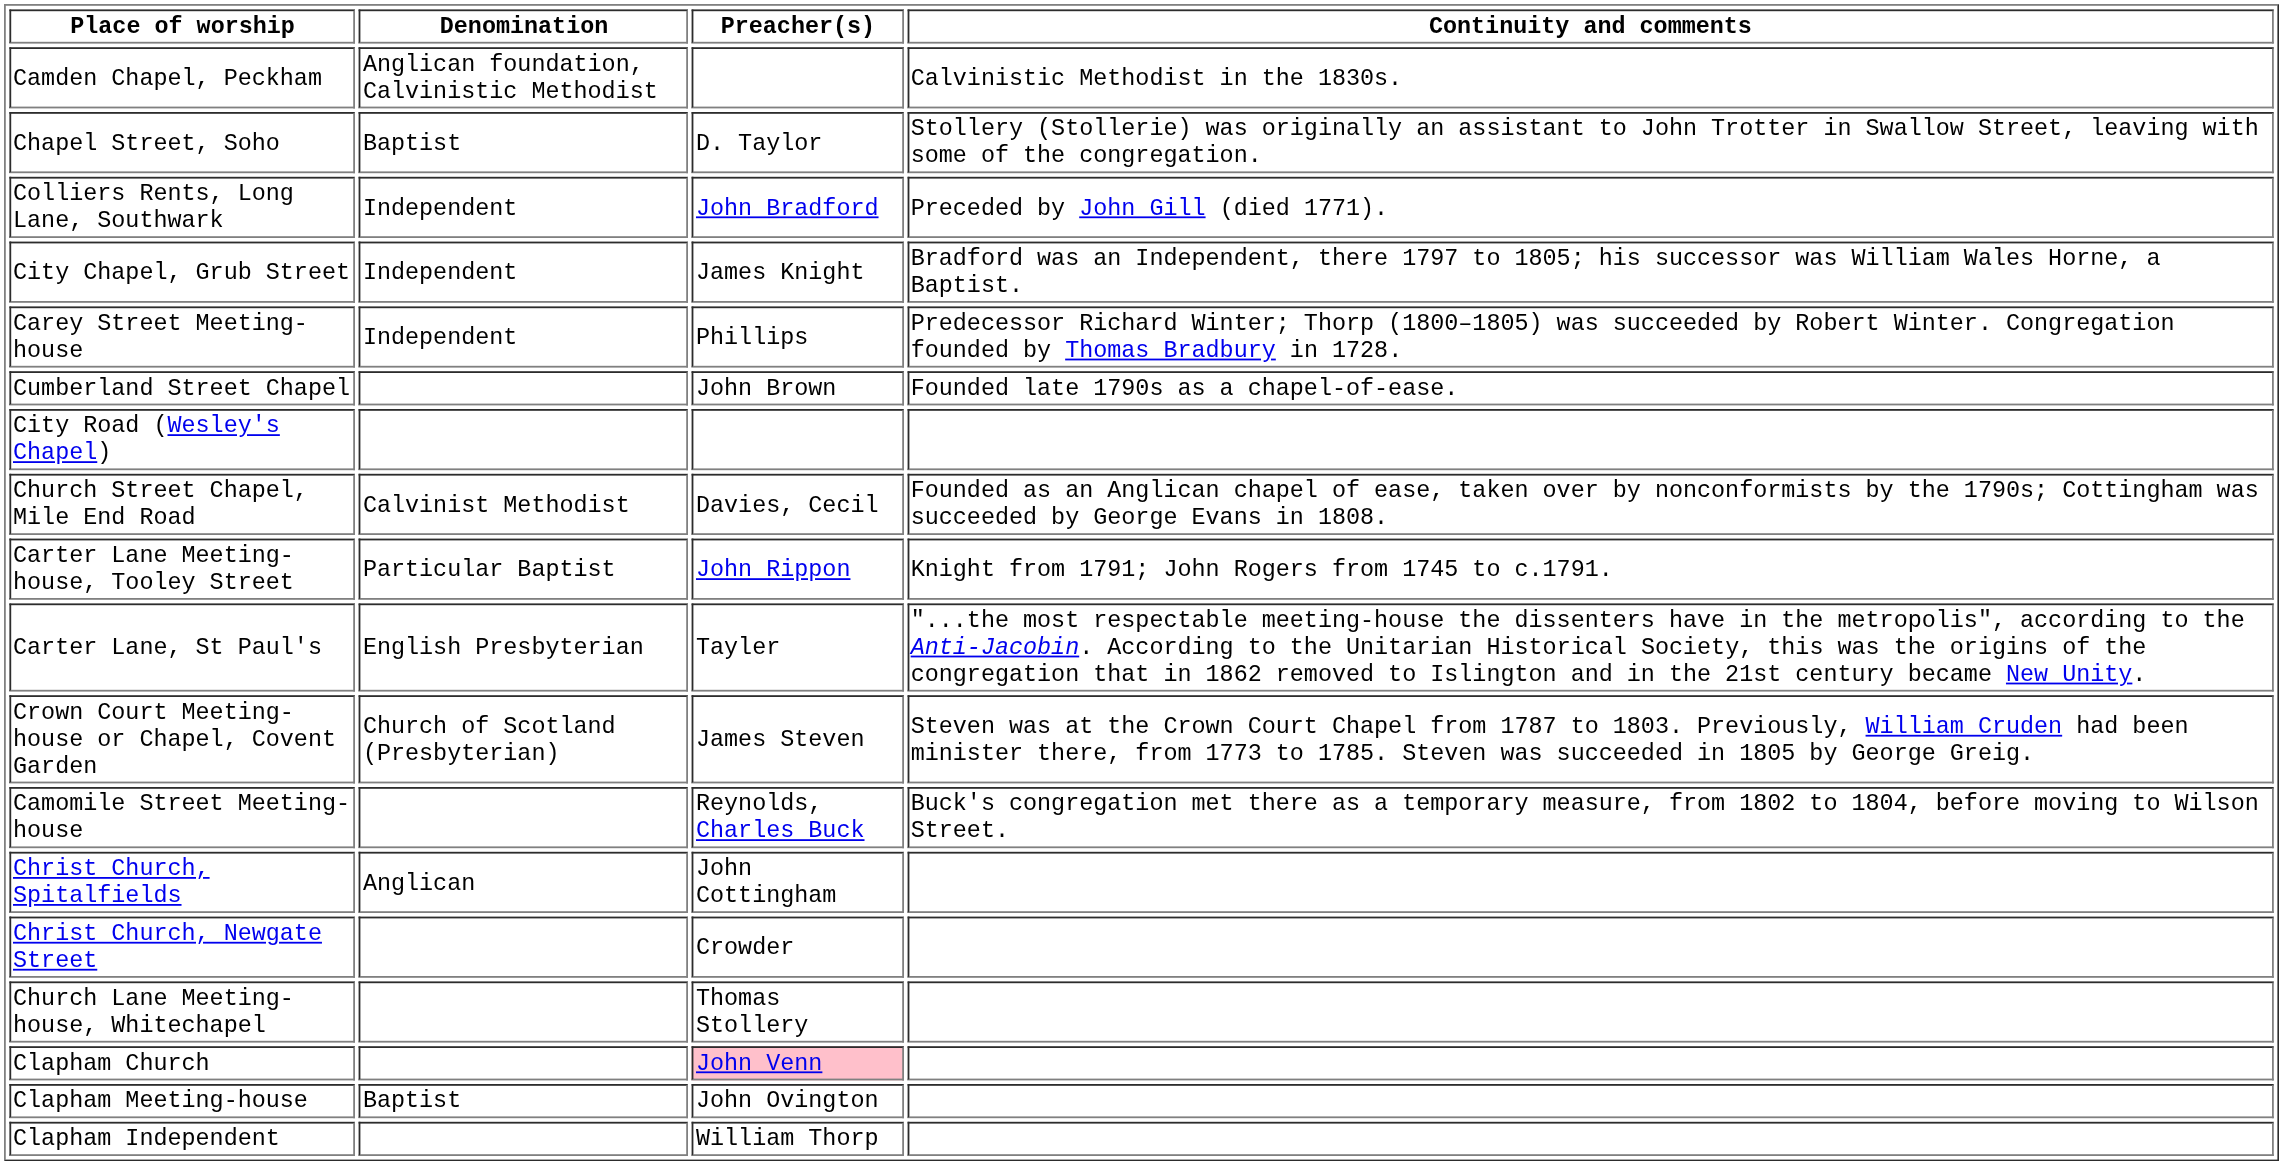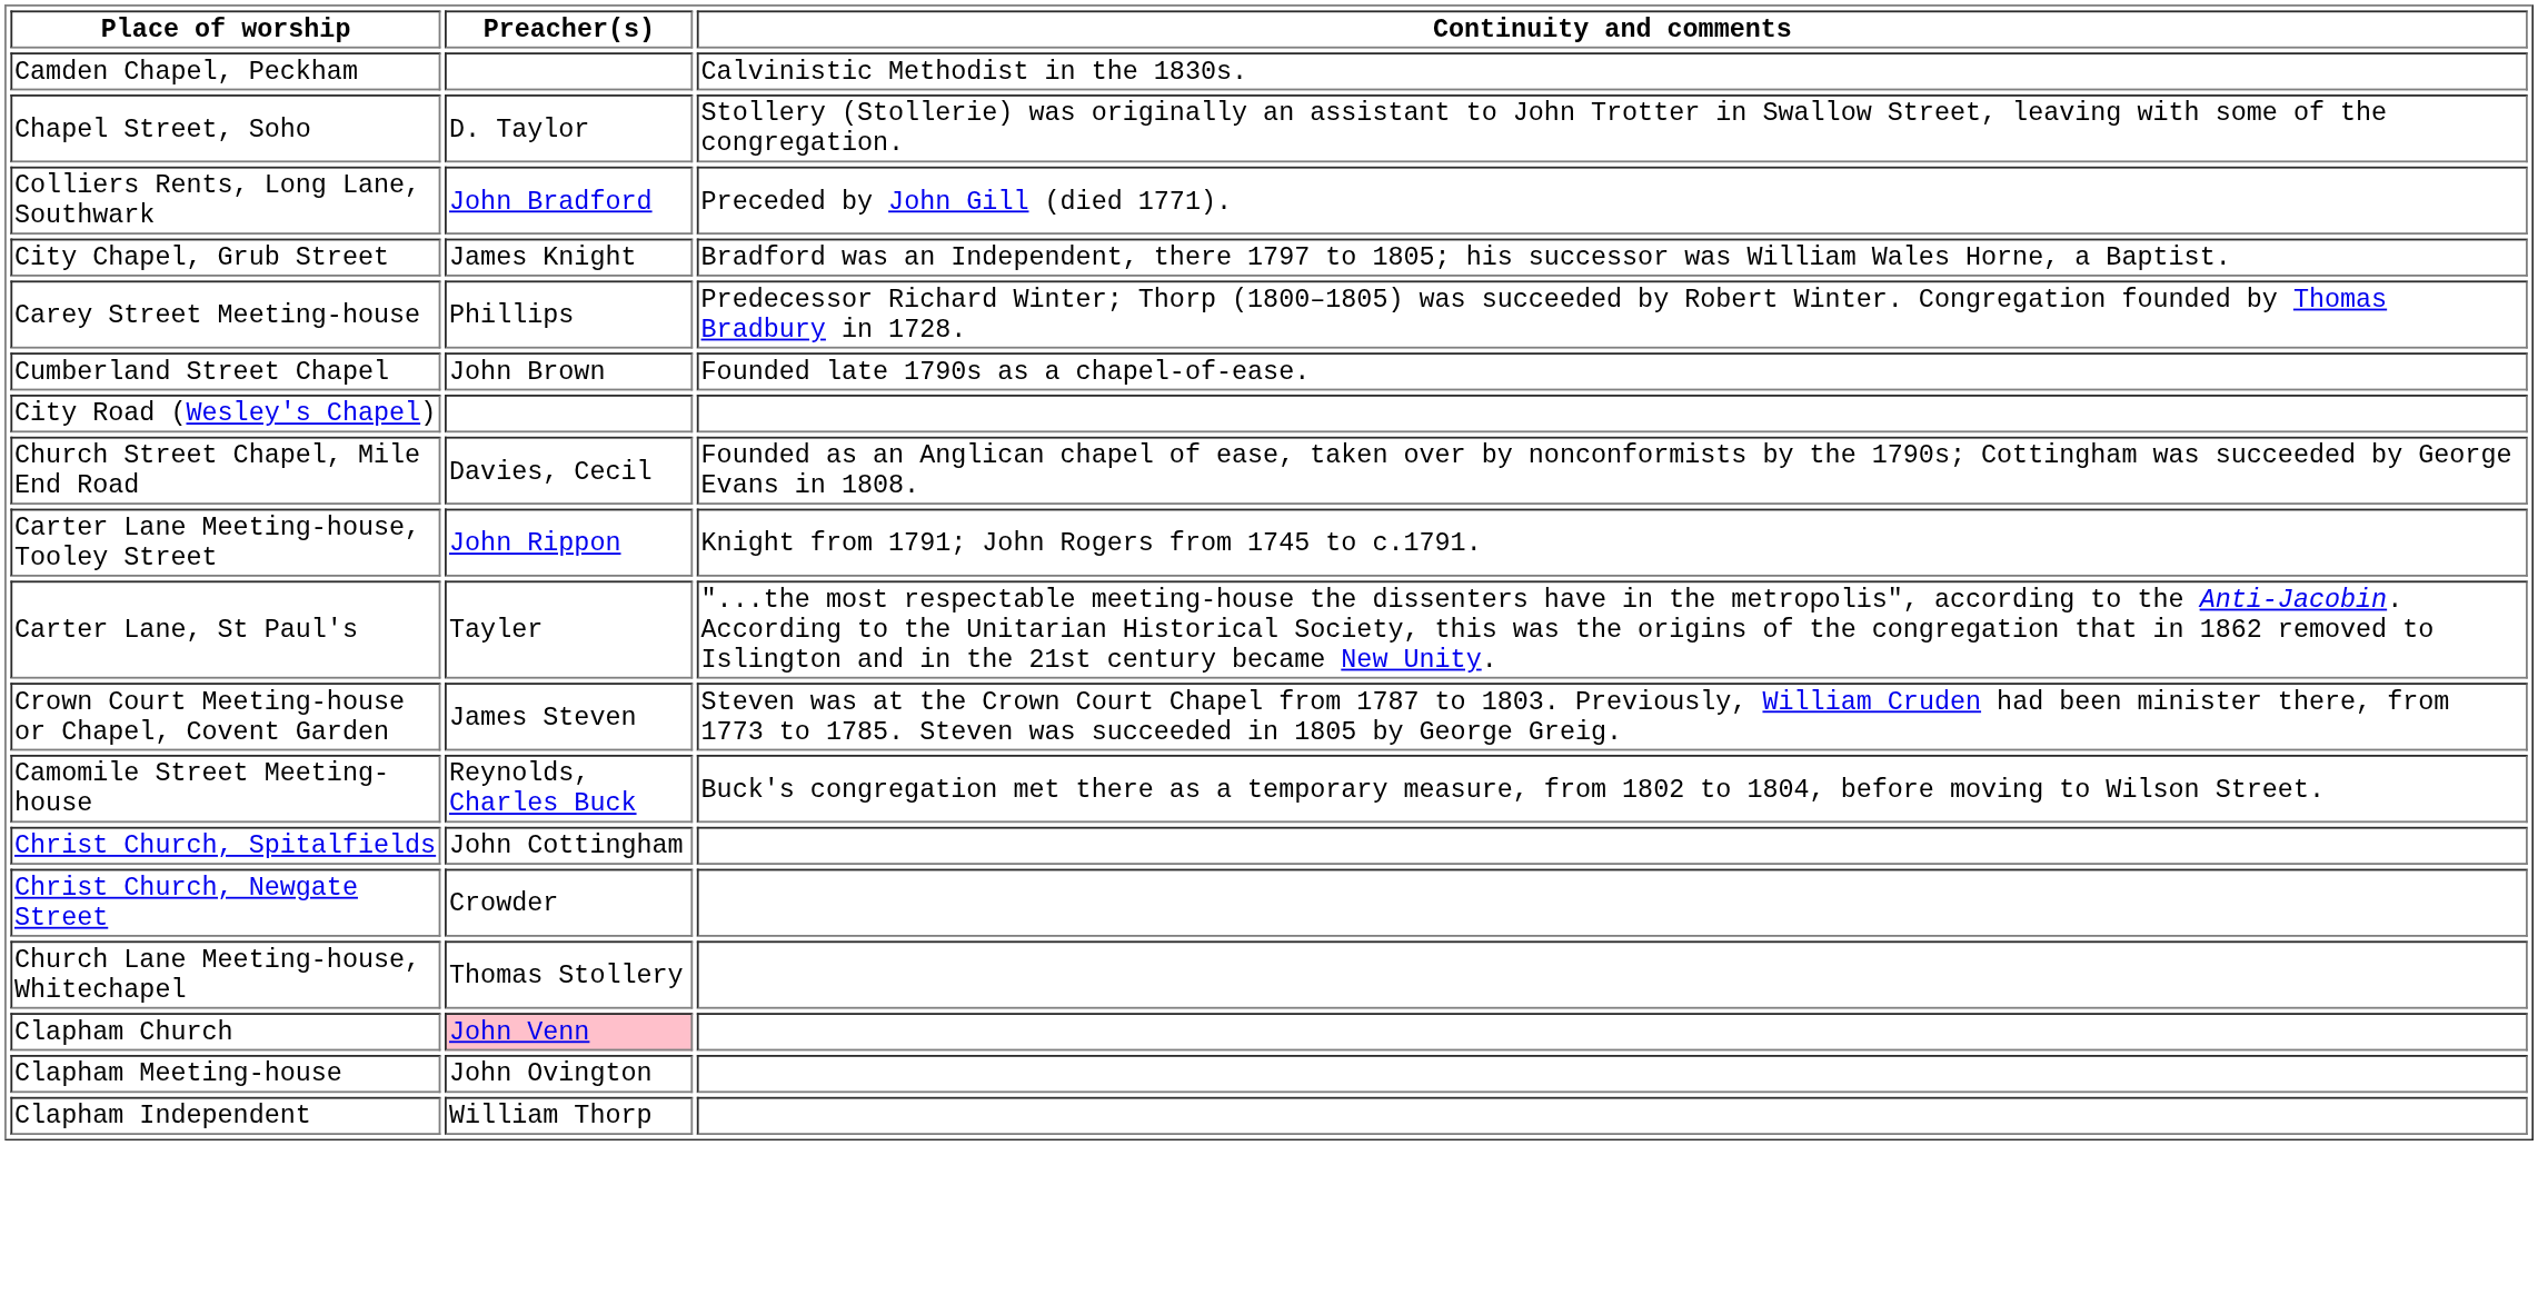 <table border=1>
 <tr>
 <th>Place of worship</th>
-<th>Denomination</th>
 <th>Preacher(s)</th>
 <th>Continuity and comments</th>
 </tr>
 <tr>
 <td>Camden Chapel, Peckham</td>
-<td>Anglican foundation, Calvinistic Methodist</td>
 <td></td>
 <td>Calvinistic Methodist in the 1830s.</td>
 </tr>
 <tr>
 <td>Chapel Street, Soho</td>
-<td>Baptist</td>
 <td>D. Taylor</td>
 <td>Stollery (Stollerie) was originally an assistant to John Trotter in Swallow Street, leaving with some of the congregation.</td>
 </tr>
 <tr>
 <td>Colliers Rents, Long Lane, Southwark</td>
-<td>Independent</td>
 <td><a href='#'>John Bradford</a></td>
 <td>Preceded by <a href='#'>John Gill</a> (died 1771).</td>
 </tr>
 <tr>
 <td>City Chapel, Grub Street</td>
-<td>Independent</td>
 <td>James Knight</td>
 <td>Bradford was an Independent, there 1797 to 1805; his successor was William Wales Horne, a Baptist.</td>
 </tr>
 <tr>
 <td>Carey Street Meeting-house</td>
-<td>Independent</td>
 <td>Phillips</td>
 <td>Predecessor Richard Winter; Thorp (1800–1805) was succeeded by Robert Winter. Congregation founded by <a href='#'>Thomas Bradbury</a> in 1728.</td>
 </tr>
 <tr>
 <td>Cumberland Street Chapel</td>
-<td></td>
 <td>John Brown</td>
 <td>Founded late 1790s as a chapel-of-ease.</td>
 </tr>
 <tr>
 <td>City Road (<a href='#'>Wesley's Chapel</a>)</td>
 <td></td>
 <td></td>
-<td></td>
 </tr>
 <tr>
 <td>Church Street Chapel, Mile End Road</td>
-<td>Calvinist Methodist</td>
 <td>Davies, Cecil</td>
 <td>Founded as an Anglican chapel of ease, taken over by nonconformists by the 1790s; Cottingham was succeeded by George Evans in 1808.</td>
 </tr>
 <tr>
 <td>Carter Lane Meeting-house, Tooley Street</td>
-<td>Particular Baptist</td>
 <td><a href='#'>John Rippon</a></td>
 <td>Knight from 1791; John Rogers from 1745 to c.1791.</td>
 </tr>
 <tr>
 <td>Carter Lane, St Paul's</td>
-<td>English Presbyterian</td>
 <td>Tayler</td>
 <td>"...the most respectable meeting-house the dissenters have in the metropolis", according to the <em><a href='#'>Anti-Jacobin</a></em>. According to the Unitarian Historical Society, this was the origins of the congregation that in 1862 removed to Islington and in the 21st century became <a href='#'>New Unity</a>.</td>
 </tr>
 <tr>
 <td>Crown Court Meeting-house or Chapel, Covent Garden</td>
-<td>Church of Scotland (Presbyterian)</td>
 <td>James Steven</td>
 <td>Steven was at the Crown Court Chapel from 1787 to 1803. Previously, <a href='#'>William Cruden</a> had been minister there, from 1773 to 1785. Steven was succeeded in 1805 by George Greig.</td>
 </tr>
 <tr>
 <td>Camomile Street Meeting-house</td>
-<td></td>
 <td>Reynolds, <a href='#'>Charles Buck</a></td>
 <td>Buck's congregation met there as a temporary measure, from 1802 to 1804, before moving to Wilson Street.</td>
 </tr>
 <tr>
 <td><a href='#'>Christ Church, Spitalfields</a></td>
-<td>Anglican</td>
 <td>John Cottingham</td>
 <td></td>
 </tr>
 <tr>
 <td><a href='#'>Christ Church, Newgate Street</a></td>
-<td></td>
 <td>Crowder</td>
 <td></td>
 </tr>
 <tr>
 <td>Church Lane Meeting-house, Whitechapel</td>
-<td></td>
 <td>Thomas Stollery</td>
 <td></td>
 </tr>
 <tr>
 <td>Clapham Church</td>
-<td></td>
 <td style="background: pink;"><a href='#'>John Venn</a></td>
 <td></td>
 </tr>
 <tr>
 <td>Clapham Meeting-house</td>
-<td>Baptist</td>
 <td>John Ovington</td>
 <td></td>
 </tr>
 <tr>
 <td>Clapham Independent</td>
-<td></td>
 <td>William Thorp</td>
 <td></td>
 </tr>
 </table>
